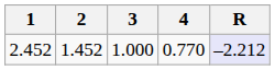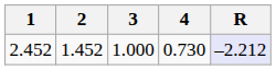 <table class="wikitable">
 <tr>
 <th>1</th>
 <th>2</th>
 <th>3</th>
 <th>4</th>
 <th>R</th>
 </tr>
 <tr>
 <td>2.452</td>
 <td>1.452</td>
 <td>1.000</td>
-<td>0.770</td>
+<td>0.730</td>
 <td style="background: lavender;">–2.212</td>
 </tr>
 </table>
